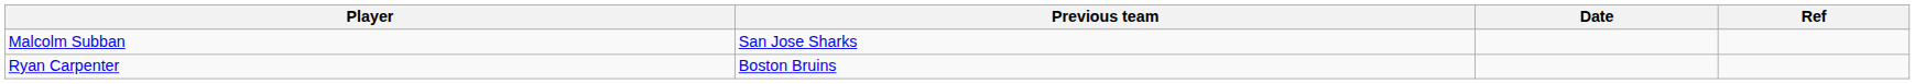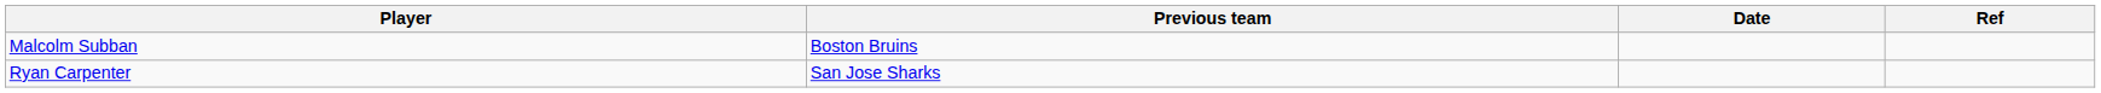 <table class="wikitable" width=98%>
 <tr style="background:#ddd; text-align:center;">
 <th>Player</th>
 <th>Previous team</th>
 <th>Date</th>
 <th>Ref</th>
 </tr>
 <tr>
 <td><a href='#'>Malcolm Subban</a></td>
-<td><a href='#'>San Jose Sharks</a></td>
+<td><a href='#'>Boston Bruins</a></td>
 <td></td>
 <td></td>
 </tr>
 <tr>
 <td><a href='#'>Ryan Carpenter</a></td>
-<td><a href='#'>Boston Bruins</a></td>
+<td><a href='#'>San Jose Sharks</a></td>
 <td></td>
 <td></td>
 </tr>
 </table>
